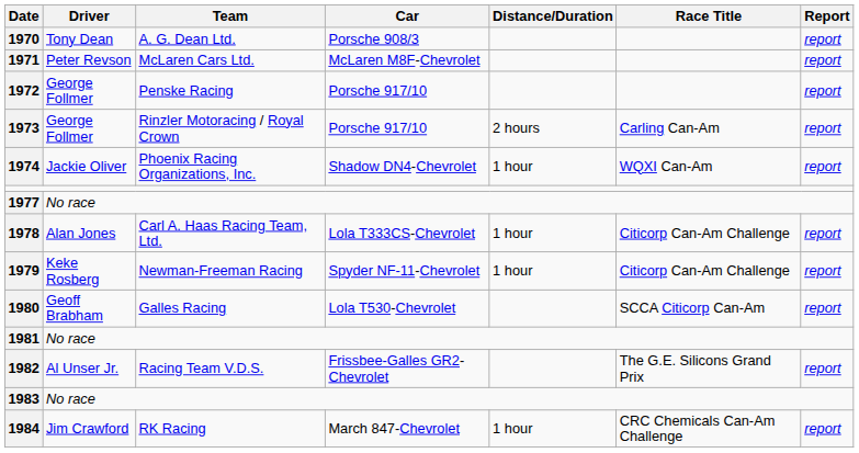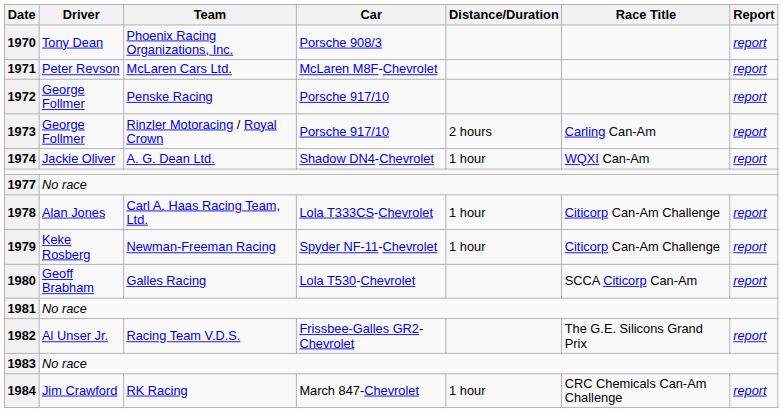 <table class="sortable wikitable" style="font-size: 90%;">
 <tr>
 <th>Date</th>
 <th>Driver</th>
 <th>Team</th>
 <th>Car</th>
 <th>Distance/Duration</th>
 <th>Race Title</th>
 <th>Report</th>
 </tr>
 <tr>
 <th>1970</th>
 <td> <a href='#'>Tony Dean</a></td>
-<td> <a href='#'>A. G. Dean Ltd.</a></td>
+<td> <a href='#'>Phoenix Racing Organizations, Inc.</a></td>
 <td><a href='#'>Porsche 908/3</a></td>
 <td></td>
 <td></td>
 <td><em><a href='#'>report</a></em></td>
 </tr>
 <tr>
 <th>1971</th>
 <td> <a href='#'>Peter Revson</a></td>
 <td> <a href='#'>McLaren Cars Ltd.</a></td>
 <td><a href='#'>McLaren M8F</a>-<a href='#'>Chevrolet</a></td>
 <td></td>
 <td></td>
 <td><em><a href='#'>report</a></em></td>
 </tr>
 <tr>
 <th>1972</th>
 <td> <a href='#'>George Follmer</a></td>
 <td> <a href='#'>Penske Racing</a></td>
 <td><a href='#'>Porsche 917/10</a></td>
 <td></td>
 <td></td>
 <td><em><a href='#'>report</a></em></td>
 </tr>
 <tr>
 <th>1973</th>
 <td> <a href='#'>George Follmer</a></td>
 <td> <a href='#'>Rinzler Motoracing</a> / <a href='#'>Royal Crown</a></td>
 <td><a href='#'>Porsche 917/10</a></td>
 <td>2 hours</td>
 <td><a href='#'>Carling</a> Can-Am</td>
 <td><em><a href='#'>report</a></em></td>
 </tr>
 <tr>
 <th>1974</th>
 <td> <a href='#'>Jackie Oliver</a></td>
-<td> <a href='#'>Phoenix Racing Organizations, Inc.</a></td>
+<td> <a href='#'>A. G. Dean Ltd.</a></td>
 <td><a href='#'>Shadow DN4</a>-<a href='#'>Chevrolet</a></td>
 <td>1 hour</td>
 <td><a href='#'>WQXI</a> Can-Am</td>
 <td><em><a href='#'>report</a></em></td>
 </tr>
 <tr>
 <td colspan="7"></td>
 </tr>
 <tr>
 <th>1977</th>
 <td colspan="6"><em>No race</em></td>
 </tr>
 <tr>
 <th>1978</th>
 <td> <a href='#'>Alan Jones</a></td>
 <td> <a href='#'>Carl A. Haas Racing Team, Ltd.</a></td>
 <td><a href='#'>Lola T333CS</a>-<a href='#'>Chevrolet</a></td>
 <td>1 hour</td>
 <td><a href='#'>Citicorp</a> Can-Am Challenge</td>
 <td><em><a href='#'>report</a></em></td>
 </tr>
 <tr>
 <th>1979</th>
 <td> <a href='#'>Keke Rosberg</a></td>
 <td> <a href='#'>Newman-Freeman Racing</a></td>
 <td><a href='#'>Spyder NF-11</a>-<a href='#'>Chevrolet</a></td>
 <td>1 hour</td>
 <td><a href='#'>Citicorp</a> Can-Am Challenge</td>
 <td><em><a href='#'>report</a></em></td>
 </tr>
 <tr>
 <th>1980</th>
 <td> <a href='#'>Geoff Brabham</a></td>
 <td> <a href='#'>Galles Racing</a></td>
 <td><a href='#'>Lola T530</a>-<a href='#'>Chevrolet</a></td>
 <td></td>
 <td>SCCA <a href='#'>Citicorp</a> Can-Am</td>
 <td><em><a href='#'>report</a></em></td>
 </tr>
 <tr>
 <th>1981</th>
 <td colspan="6"><em>No race</em></td>
 </tr>
 <tr>
 <th>1982</th>
 <td> <a href='#'>Al Unser Jr.</a></td>
 <td> <a href='#'>Racing Team V.D.S.</a></td>
 <td><a href='#'>Frissbee-Galles GR2</a>-<a href='#'>Chevrolet</a></td>
 <td></td>
 <td>The G.E. Silicons Grand Prix</td>
 <td><em><a href='#'>report</a></em></td>
 </tr>
 <tr>
 <th>1983</th>
 <td colspan="6"><em>No race</em></td>
 </tr>
 <tr>
 <th>1984</th>
 <td> <a href='#'>Jim Crawford</a></td>
 <td><a href='#'>RK Racing</a></td>
 <td>March 847-<a href='#'>Chevrolet</a></td>
 <td>1 hour</td>
 <td>CRC Chemicals Can-Am Challenge</td>
 <td><em><a href='#'>report</a></em></td>
 </tr>
 </table>
